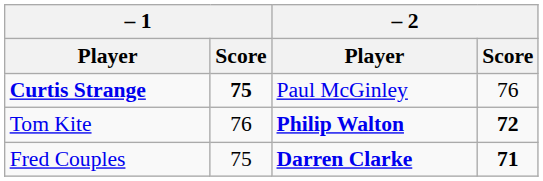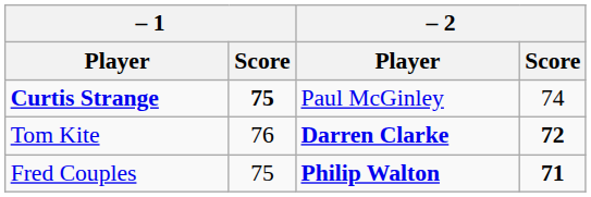 <table class=wikitable>
 <tr>
 <th colspan=2> – 1</th>
 <th colspan=2> – 2</th>
 </tr>
 <tr>
 <th width=145>Player</th>
 <th>Score</th>
 <th width=145>Player</th>
 <th>Score</th>
 </tr>
 <tr>
 <td><strong><a href='#'>Curtis Strange</a></strong></td>
 <td align=center><strong>75</strong></td>
 <td><a href='#'>Paul McGinley</a></td>
-<td align=center>76</td>
+<td align=center>74</td>
 </tr>
 <tr>
 <td><a href='#'>Tom Kite</a></td>
 <td align=center>76</td>
-<td><strong><a href='#'>Philip Walton</a></strong></td>
+<td><strong><a href='#'>Darren Clarke</a></strong></td>
 <td align=center><strong>72</strong></td>
 </tr>
 <tr>
 <td><a href='#'>Fred Couples</a></td>
 <td align=center>75</td>
-<td><strong><a href='#'>Darren Clarke</a></strong></td>
+<td><strong><a href='#'>Philip Walton</a></strong></td>
 <td align=center><strong>71</strong></td>
 </tr>
 </table>
